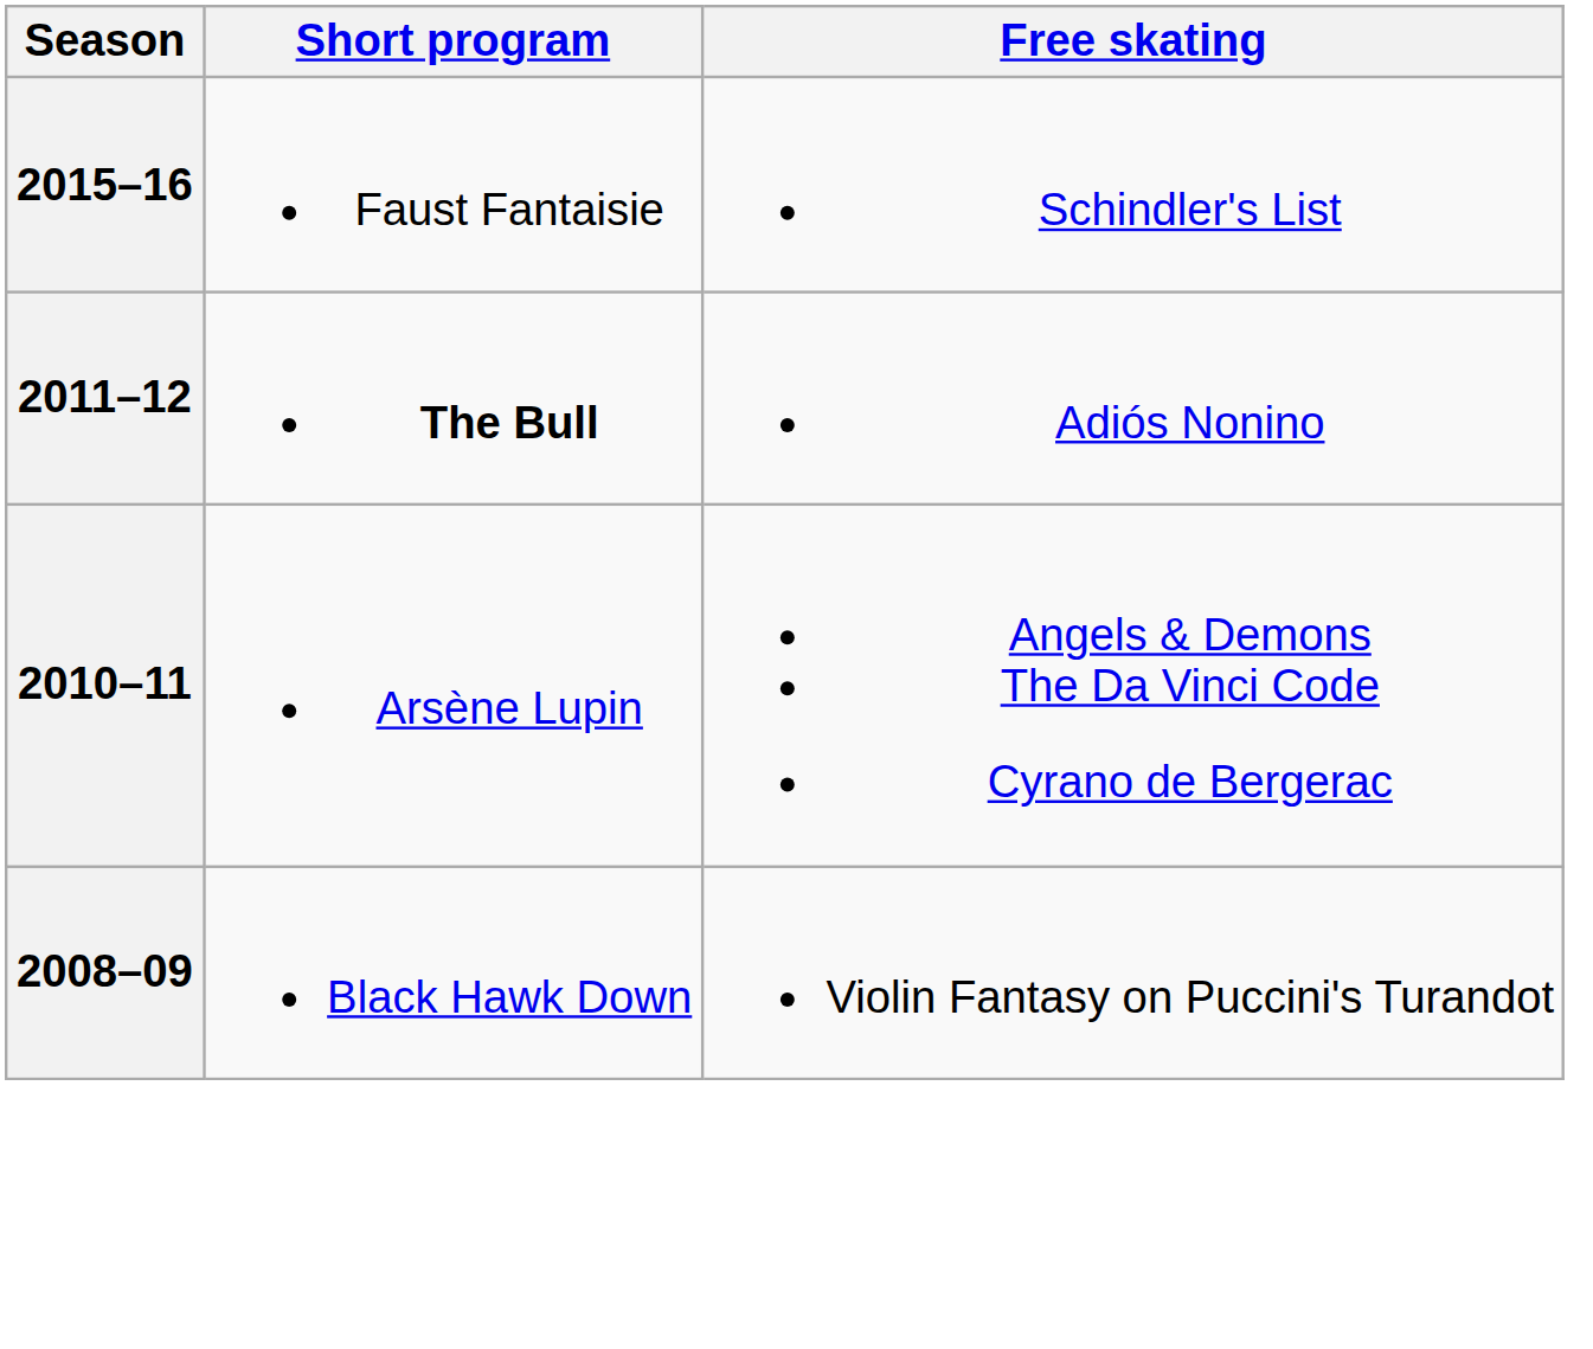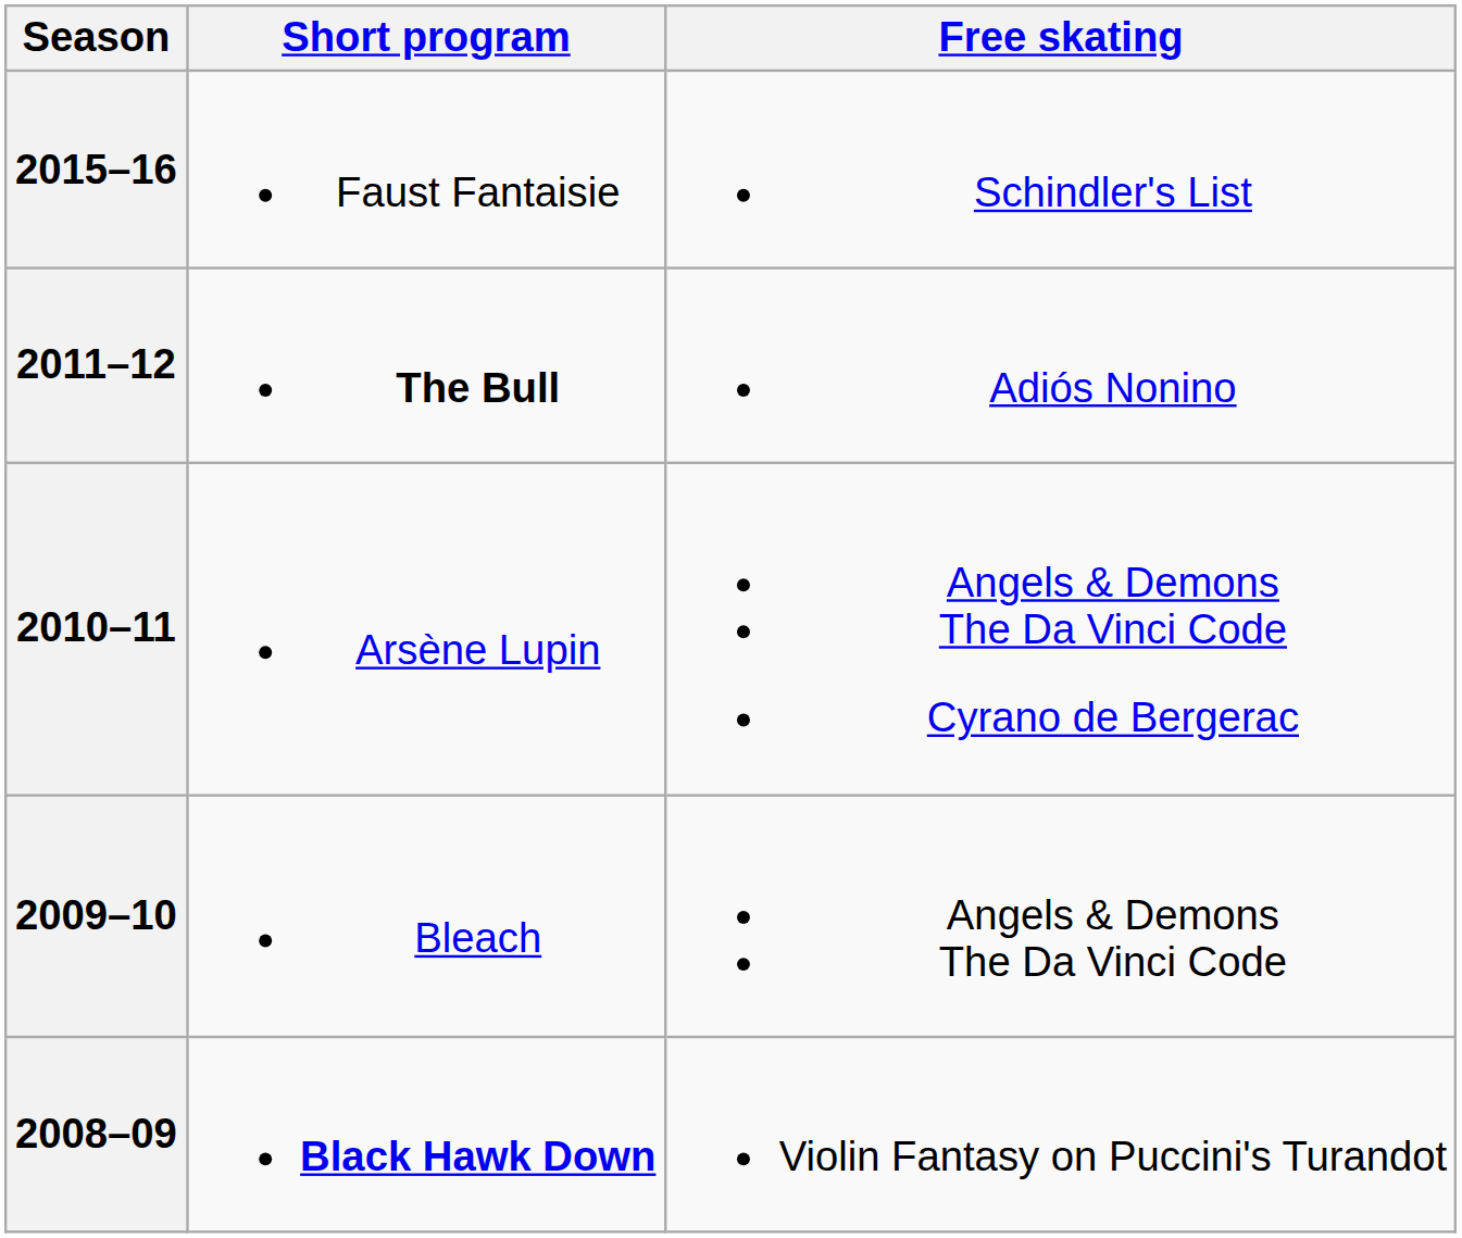 <table class=wikitable style=text-align:center>
 <tr>
 <th>Season</th>
 <th><a href='#'>Short program</a></th>
 <th><a href='#'>Free skating</a></th>
 </tr>
 <tr>
 <th>2015–16 <br> </th>
 <td><br><ul><li>Faust Fantaisie <br></li></ul></td>
 <td><br><ul><li><a href='#'>Schindler's List</a> <br></li></ul></td>
 </tr>
 <tr>
 <th>2011–12 <br> </th>
 <td><strong><br><ul><li>The Bull <br></li></ul></strong></td>
 <td><br><ul><li><a href='#'>Adiós Nonino</a> <br></li></ul></td>
 </tr>
 <tr>
 <th>2010–11 <br> </th>
 <td><br><ul><li><a href='#'>Arsène Lupin</a> <br></li></ul></td>
 <td><br><ul><li><a href='#'>Angels & Demons</a> <br></li><li><a href='#'>The Da Vinci Code</a> <br></li></ul><ul><li><a href='#'>Cyrano de Bergerac</a> <br></li></ul></td>
 </tr>
 <tr>
+<th>2009–10 <br> </th>
+<td><br><ul><li><a href='#'>Bleach</a> <br></li></ul></td>
+<td><br><ul><li>Angels & Demons <br></li><li>The Da Vinci Code <br></li></ul></td>
+</tr>
+<tr>
 <th>2008–09 <br> </th>
-<td><br><ul><li><a href='#'>Black Hawk Down</a> <br></li></ul></td>
+<td><strong><br><ul><li><a href='#'>Black Hawk Down</a> <br></li></ul></strong></td>
 <td><br><ul><li>Violin Fantasy on Puccini's Turandot <br></li></ul></td>
 </tr>
 </table>
